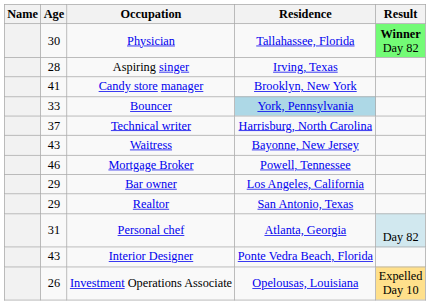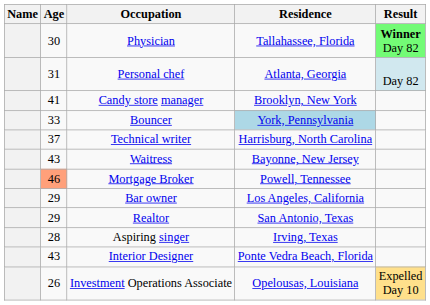 <table class="wikitable sortable" style="text-align:center;">
 <tr>
 <th scope="col">Name</th>
 <th scope="col">Age</th>
 <th scope="col" class="unsortable">Occupation</th>
 <th scope="col" class="unsortable">Residence</th>
 <th scope="col" class="unsortable">Result</th>
 </tr>
 <tr>
 <th scope="row"></th>
 <td>30</td>
 <td><a href='#'>Physician</a></td>
 <td><a href='#'>Tallahassee, Florida</a></td>
 <td bgcolor="73FB76"><strong>Winner</strong><br>Day 82</td>
 </tr>
 <tr>
 <th scope="row"></th>
-<td>28</td>
-<td>Aspiring <a href='#'>singer</a></td>
-<td><a href='#'>Irving, Texas</a></td>
-<td></td>
+<td>31</td>
+<td><a href='#'>Personal chef</a></td>
+<td><a href='#'>Atlanta, Georgia</a></td>
+<td bgcolor="D1E8EF"><br>Day 82</td>
 </tr>
 <tr>
 <th scope="row"></th>
 <td>41</td>
 <td><a href='#'>Candy store</a> <a href='#'>manager</a></td>
 <td><a href='#'>Brooklyn, New York</a></td>
 <td></td>
 </tr>
 <tr>
 <th scope="row"></th>
 <td>33</td>
 <td><a href='#'>Bouncer</a></td>
 <td style="background: lightblue;"><a href='#'>York, Pennsylvania</a></td>
 <td></td>
 </tr>
 <tr>
 <th scope="row"></th>
 <td>37</td>
 <td><a href='#'>Technical writer</a></td>
 <td><a href='#'>Harrisburg, North Carolina</a></td>
 <td></td>
 </tr>
 <tr>
 <th scope="row"></th>
 <td>43</td>
 <td><a href='#'>Waitress</a></td>
 <td><a href='#'>Bayonne, New Jersey</a></td>
 <td></td>
 </tr>
 <tr>
 <th scope="row"></th>
-<td>46</td>
+<td style="background: lightsalmon;">46</td>
 <td><a href='#'>Mortgage Broker</a></td>
 <td><a href='#'>Powell, Tennessee</a></td>
 <td></td>
 </tr>
 <tr>
 <th scope="row"></th>
 <td>29</td>
 <td><a href='#'>Bar owner</a></td>
 <td><a href='#'>Los Angeles, California</a></td>
 <td></td>
 </tr>
 <tr>
 <th scope="row"></th>
 <td>29</td>
 <td><a href='#'>Realtor</a></td>
 <td><a href='#'>San Antonio, Texas</a></td>
 <td></td>
 </tr>
 <tr>
 <th scope="row"></th>
-<td>31</td>
-<td><a href='#'>Personal chef</a></td>
-<td><a href='#'>Atlanta, Georgia</a></td>
-<td bgcolor="D1E8EF"><br>Day 82</td>
+<td>28</td>
+<td>Aspiring <a href='#'>singer</a></td>
+<td><a href='#'>Irving, Texas</a></td>
+<td></td>
 </tr>
 <tr>
 <th scope="row"></th>
 <td>43</td>
 <td><a href='#'>Interior Designer</a></td>
 <td><a href='#'>Ponte Vedra Beach, Florida</a></td>
 <td></td>
 </tr>
 <tr>
 <th scope="row"></th>
 <td>26</td>
 <td><a href='#'>Investment</a> Operations Associate</td>
 <td><a href='#'>Opelousas, Louisiana</a></td>
 <td bgcolor="FFE08B">Expelled<br>Day 10</td>
 </tr>
 </table>
